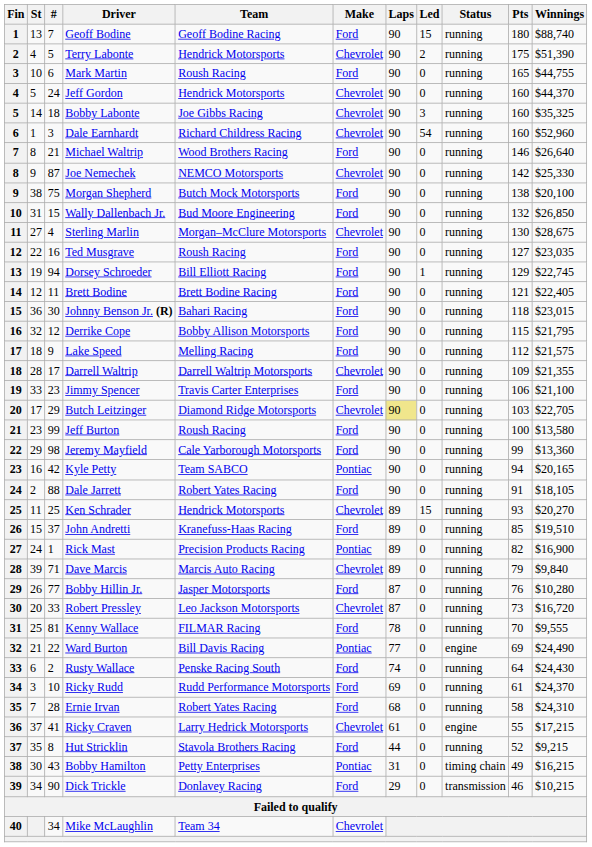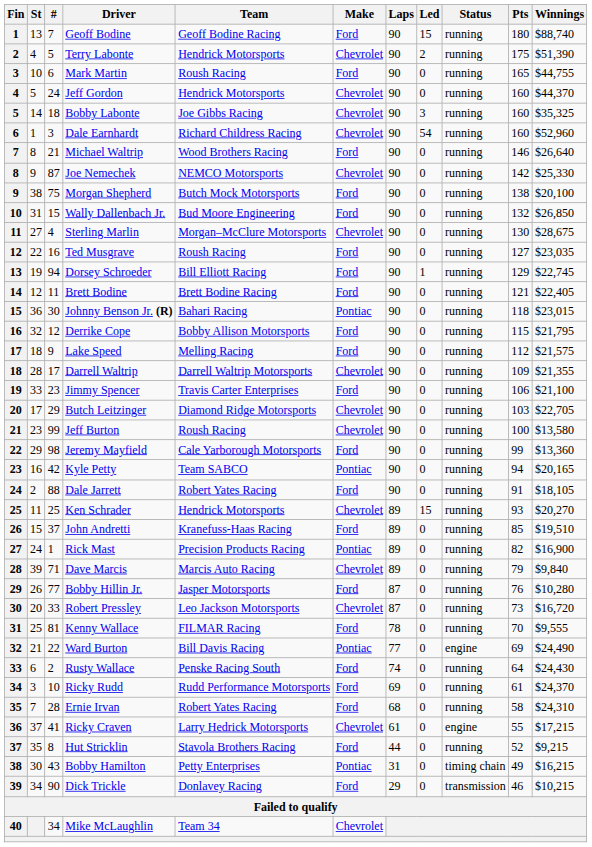 <table class="wikitable" style="font-size:95%">
 <tr>
 <th>Fin</th>
 <th>St</th>
 <th>#</th>
 <th>Driver</th>
 <th>Team</th>
 <th>Make</th>
 <th>Laps</th>
 <th>Led</th>
 <th>Status</th>
 <th>Pts</th>
 <th>Winnings</th>
 </tr>
 <tr>
 <th>1</th>
 <td>13</td>
 <td>7</td>
 <td><a href='#'>Geoff Bodine</a></td>
 <td><a href='#'>Geoff Bodine Racing</a></td>
 <td><a href='#'>Ford</a></td>
 <td>90</td>
 <td>15</td>
 <td>running</td>
 <td>180</td>
 <td>$88,740</td>
 </tr>
 <tr>
 <th>2</th>
 <td>4</td>
 <td>5</td>
 <td><a href='#'>Terry Labonte</a></td>
 <td><a href='#'>Hendrick Motorsports</a></td>
 <td><a href='#'>Chevrolet</a></td>
 <td>90</td>
 <td>2</td>
 <td>running</td>
 <td>175</td>
 <td>$51,390</td>
 </tr>
 <tr>
 <th>3</th>
 <td>10</td>
 <td>6</td>
 <td><a href='#'>Mark Martin</a></td>
 <td><a href='#'>Roush Racing</a></td>
 <td><a href='#'>Ford</a></td>
 <td>90</td>
 <td>0</td>
 <td>running</td>
 <td>165</td>
 <td>$44,755</td>
 </tr>
 <tr>
 <th>4</th>
 <td>5</td>
 <td>24</td>
 <td><a href='#'>Jeff Gordon</a></td>
 <td><a href='#'>Hendrick Motorsports</a></td>
 <td><a href='#'>Chevrolet</a></td>
 <td>90</td>
 <td>0</td>
 <td>running</td>
 <td>160</td>
 <td>$44,370</td>
 </tr>
 <tr>
 <th>5</th>
 <td>14</td>
 <td>18</td>
 <td><a href='#'>Bobby Labonte</a></td>
 <td><a href='#'>Joe Gibbs Racing</a></td>
 <td><a href='#'>Chevrolet</a></td>
 <td>90</td>
 <td>3</td>
 <td>running</td>
 <td>160</td>
 <td>$35,325</td>
 </tr>
 <tr>
 <th>6</th>
 <td>1</td>
 <td>3</td>
 <td><a href='#'>Dale Earnhardt</a></td>
 <td><a href='#'>Richard Childress Racing</a></td>
 <td><a href='#'>Chevrolet</a></td>
 <td>90</td>
 <td>54</td>
 <td>running</td>
 <td>160</td>
 <td>$52,960</td>
 </tr>
 <tr>
 <th>7</th>
 <td>8</td>
 <td>21</td>
 <td><a href='#'>Michael Waltrip</a></td>
 <td><a href='#'>Wood Brothers Racing</a></td>
 <td><a href='#'>Ford</a></td>
 <td>90</td>
 <td>0</td>
 <td>running</td>
 <td>146</td>
 <td>$26,640</td>
 </tr>
 <tr>
 <th>8</th>
 <td>9</td>
 <td>87</td>
 <td><a href='#'>Joe Nemechek</a></td>
 <td><a href='#'>NEMCO Motorsports</a></td>
 <td><a href='#'>Chevrolet</a></td>
 <td>90</td>
 <td>0</td>
 <td>running</td>
 <td>142</td>
 <td>$25,330</td>
 </tr>
 <tr>
 <th>9</th>
 <td>38</td>
 <td>75</td>
 <td><a href='#'>Morgan Shepherd</a></td>
 <td><a href='#'>Butch Mock Motorsports</a></td>
 <td><a href='#'>Ford</a></td>
 <td>90</td>
 <td>0</td>
 <td>running</td>
 <td>138</td>
 <td>$20,100</td>
 </tr>
 <tr>
 <th>10</th>
 <td>31</td>
 <td>15</td>
 <td><a href='#'>Wally Dallenbach Jr.</a></td>
 <td><a href='#'>Bud Moore Engineering</a></td>
 <td><a href='#'>Ford</a></td>
 <td>90</td>
 <td>0</td>
 <td>running</td>
 <td>132</td>
 <td>$26,850</td>
 </tr>
 <tr>
 <th>11</th>
 <td>27</td>
 <td>4</td>
 <td><a href='#'>Sterling Marlin</a></td>
 <td><a href='#'>Morgan–McClure Motorsports</a></td>
 <td><a href='#'>Chevrolet</a></td>
 <td>90</td>
 <td>0</td>
 <td>running</td>
 <td>130</td>
 <td>$28,675</td>
 </tr>
 <tr>
 <th>12</th>
 <td>22</td>
 <td>16</td>
 <td><a href='#'>Ted Musgrave</a></td>
 <td><a href='#'>Roush Racing</a></td>
 <td><a href='#'>Ford</a></td>
 <td>90</td>
 <td>0</td>
 <td>running</td>
 <td>127</td>
 <td>$23,035</td>
 </tr>
 <tr>
 <th>13</th>
 <td>19</td>
 <td>94</td>
 <td><a href='#'>Dorsey Schroeder</a></td>
 <td><a href='#'>Bill Elliott Racing</a></td>
 <td><a href='#'>Ford</a></td>
 <td>90</td>
 <td>1</td>
 <td>running</td>
 <td>129</td>
 <td>$22,745</td>
 </tr>
 <tr>
 <th>14</th>
 <td>12</td>
 <td>11</td>
 <td><a href='#'>Brett Bodine</a></td>
 <td><a href='#'>Brett Bodine Racing</a></td>
 <td><a href='#'>Ford</a></td>
 <td>90</td>
 <td>0</td>
 <td>running</td>
 <td>121</td>
 <td>$22,405</td>
 </tr>
 <tr>
 <th>15</th>
 <td>36</td>
 <td>30</td>
 <td><a href='#'>Johnny Benson Jr.</a> <strong>(R)</strong></td>
 <td><a href='#'>Bahari Racing</a></td>
-<td><a href='#'>Ford</a></td>
+<td><a href='#'>Pontiac</a></td>
 <td>90</td>
 <td>0</td>
 <td>running</td>
 <td>118</td>
 <td>$23,015</td>
 </tr>
 <tr>
 <th>16</th>
 <td>32</td>
 <td>12</td>
 <td><a href='#'>Derrike Cope</a></td>
 <td><a href='#'>Bobby Allison Motorsports</a></td>
 <td><a href='#'>Ford</a></td>
 <td>90</td>
 <td>0</td>
 <td>running</td>
 <td>115</td>
 <td>$21,795</td>
 </tr>
 <tr>
 <th>17</th>
 <td>18</td>
 <td>9</td>
 <td><a href='#'>Lake Speed</a></td>
 <td><a href='#'>Melling Racing</a></td>
 <td><a href='#'>Ford</a></td>
 <td>90</td>
 <td>0</td>
 <td>running</td>
 <td>112</td>
 <td>$21,575</td>
 </tr>
 <tr>
 <th>18</th>
 <td>28</td>
 <td>17</td>
 <td><a href='#'>Darrell Waltrip</a></td>
 <td><a href='#'>Darrell Waltrip Motorsports</a></td>
 <td><a href='#'>Chevrolet</a></td>
 <td>90</td>
 <td>0</td>
 <td>running</td>
 <td>109</td>
 <td>$21,355</td>
 </tr>
 <tr>
 <th>19</th>
 <td>33</td>
 <td>23</td>
 <td><a href='#'>Jimmy Spencer</a></td>
 <td><a href='#'>Travis Carter Enterprises</a></td>
 <td><a href='#'>Ford</a></td>
 <td>90</td>
 <td>0</td>
 <td>running</td>
 <td>106</td>
 <td>$21,100</td>
 </tr>
 <tr>
 <th>20</th>
 <td>17</td>
 <td>29</td>
 <td><a href='#'>Butch Leitzinger</a></td>
 <td><a href='#'>Diamond Ridge Motorsports</a></td>
 <td><a href='#'>Chevrolet</a></td>
-<td style="background: khaki;">90</td>
+<td>90</td>
 <td>0</td>
 <td>running</td>
 <td>103</td>
 <td>$22,705</td>
 </tr>
 <tr>
 <th>21</th>
 <td>23</td>
 <td>99</td>
 <td><a href='#'>Jeff Burton</a></td>
 <td><a href='#'>Roush Racing</a></td>
-<td><a href='#'>Ford</a></td>
+<td><a href='#'>Chevrolet</a></td>
 <td>90</td>
 <td>0</td>
 <td>running</td>
 <td>100</td>
 <td>$13,580</td>
 </tr>
 <tr>
 <th>22</th>
 <td>29</td>
 <td>98</td>
 <td><a href='#'>Jeremy Mayfield</a></td>
 <td><a href='#'>Cale Yarborough Motorsports</a></td>
 <td><a href='#'>Ford</a></td>
 <td>90</td>
 <td>0</td>
 <td>running</td>
 <td>99</td>
 <td>$13,360</td>
 </tr>
 <tr>
 <th>23</th>
 <td>16</td>
 <td>42</td>
 <td><a href='#'>Kyle Petty</a></td>
 <td><a href='#'>Team SABCO</a></td>
 <td><a href='#'>Pontiac</a></td>
 <td>90</td>
 <td>0</td>
 <td>running</td>
 <td>94</td>
 <td>$20,165</td>
 </tr>
 <tr>
 <th>24</th>
 <td>2</td>
 <td>88</td>
 <td><a href='#'>Dale Jarrett</a></td>
 <td><a href='#'>Robert Yates Racing</a></td>
 <td><a href='#'>Ford</a></td>
 <td>90</td>
 <td>0</td>
 <td>running</td>
 <td>91</td>
 <td>$18,105</td>
 </tr>
 <tr>
 <th>25</th>
 <td>11</td>
 <td>25</td>
 <td><a href='#'>Ken Schrader</a></td>
 <td><a href='#'>Hendrick Motorsports</a></td>
 <td><a href='#'>Chevrolet</a></td>
 <td>89</td>
 <td>15</td>
 <td>running</td>
 <td>93</td>
 <td>$20,270</td>
 </tr>
 <tr>
 <th>26</th>
 <td>15</td>
 <td>37</td>
 <td><a href='#'>John Andretti</a></td>
 <td><a href='#'>Kranefuss-Haas Racing</a></td>
 <td><a href='#'>Ford</a></td>
 <td>89</td>
 <td>0</td>
 <td>running</td>
 <td>85</td>
 <td>$19,510</td>
 </tr>
 <tr>
 <th>27</th>
 <td>24</td>
 <td>1</td>
 <td><a href='#'>Rick Mast</a></td>
 <td><a href='#'>Precision Products Racing</a></td>
 <td><a href='#'>Pontiac</a></td>
 <td>89</td>
 <td>0</td>
 <td>running</td>
 <td>82</td>
 <td>$16,900</td>
 </tr>
 <tr>
 <th>28</th>
 <td>39</td>
 <td>71</td>
 <td><a href='#'>Dave Marcis</a></td>
 <td><a href='#'>Marcis Auto Racing</a></td>
 <td><a href='#'>Chevrolet</a></td>
 <td>89</td>
 <td>0</td>
 <td>running</td>
 <td>79</td>
 <td>$9,840</td>
 </tr>
 <tr>
 <th>29</th>
 <td>26</td>
 <td>77</td>
 <td><a href='#'>Bobby Hillin Jr.</a></td>
 <td><a href='#'>Jasper Motorsports</a></td>
 <td><a href='#'>Ford</a></td>
 <td>87</td>
 <td>0</td>
 <td>running</td>
 <td>76</td>
 <td>$10,280</td>
 </tr>
 <tr>
 <th>30</th>
 <td>20</td>
 <td>33</td>
 <td><a href='#'>Robert Pressley</a></td>
 <td><a href='#'>Leo Jackson Motorsports</a></td>
 <td><a href='#'>Chevrolet</a></td>
 <td>87</td>
 <td>0</td>
 <td>running</td>
 <td>73</td>
 <td>$16,720</td>
 </tr>
 <tr>
 <th>31</th>
 <td>25</td>
 <td>81</td>
 <td><a href='#'>Kenny Wallace</a></td>
 <td><a href='#'>FILMAR Racing</a></td>
 <td><a href='#'>Ford</a></td>
 <td>78</td>
 <td>0</td>
 <td>running</td>
 <td>70</td>
 <td>$9,555</td>
 </tr>
 <tr>
 <th>32</th>
 <td>21</td>
 <td>22</td>
 <td><a href='#'>Ward Burton</a></td>
 <td><a href='#'>Bill Davis Racing</a></td>
 <td><a href='#'>Pontiac</a></td>
 <td>77</td>
 <td>0</td>
 <td>engine</td>
 <td>69</td>
 <td>$24,490</td>
 </tr>
 <tr>
 <th>33</th>
 <td>6</td>
 <td>2</td>
 <td><a href='#'>Rusty Wallace</a></td>
 <td><a href='#'>Penske Racing South</a></td>
 <td><a href='#'>Ford</a></td>
 <td>74</td>
 <td>0</td>
 <td>running</td>
 <td>64</td>
 <td>$24,430</td>
 </tr>
 <tr>
 <th>34</th>
 <td>3</td>
 <td>10</td>
 <td><a href='#'>Ricky Rudd</a></td>
 <td><a href='#'>Rudd Performance Motorsports</a></td>
 <td><a href='#'>Ford</a></td>
 <td>69</td>
 <td>0</td>
 <td>running</td>
 <td>61</td>
 <td>$24,370</td>
 </tr>
 <tr>
 <th>35</th>
 <td>7</td>
 <td>28</td>
 <td><a href='#'>Ernie Irvan</a></td>
 <td><a href='#'>Robert Yates Racing</a></td>
 <td><a href='#'>Ford</a></td>
 <td>68</td>
 <td>0</td>
 <td>running</td>
 <td>58</td>
 <td>$24,310</td>
 </tr>
 <tr>
 <th>36</th>
 <td>37</td>
 <td>41</td>
 <td><a href='#'>Ricky Craven</a></td>
 <td><a href='#'>Larry Hedrick Motorsports</a></td>
 <td><a href='#'>Chevrolet</a></td>
 <td>61</td>
 <td>0</td>
 <td>engine</td>
 <td>55</td>
 <td>$17,215</td>
 </tr>
 <tr>
 <th>37</th>
 <td>35</td>
 <td>8</td>
 <td><a href='#'>Hut Stricklin</a></td>
 <td><a href='#'>Stavola Brothers Racing</a></td>
 <td><a href='#'>Ford</a></td>
 <td>44</td>
 <td>0</td>
 <td>running</td>
 <td>52</td>
 <td>$9,215</td>
 </tr>
 <tr>
 <th>38</th>
 <td>30</td>
 <td>43</td>
 <td><a href='#'>Bobby Hamilton</a></td>
 <td><a href='#'>Petty Enterprises</a></td>
 <td><a href='#'>Pontiac</a></td>
 <td>31</td>
 <td>0</td>
 <td>timing chain</td>
 <td>49</td>
 <td>$16,215</td>
 </tr>
 <tr>
 <th>39</th>
 <td>34</td>
 <td>90</td>
 <td><a href='#'>Dick Trickle</a></td>
 <td><a href='#'>Donlavey Racing</a></td>
 <td><a href='#'>Ford</a></td>
 <td>29</td>
 <td>0</td>
 <td>transmission</td>
 <td>46</td>
 <td>$10,215</td>
 </tr>
 <tr>
 <th colspan="11">Failed to qualify</th>
 </tr>
 <tr>
 <th>40</th>
 <th></th>
 <td>34</td>
 <td><a href='#'>Mike McLaughlin</a></td>
 <td><a href='#'>Team 34</a></td>
 <td><a href='#'>Chevrolet</a></td>
 <th colspan="5"></th>
 </tr>
 <tr>
 <th colspan="11"></th>
 </tr>
 </table>
